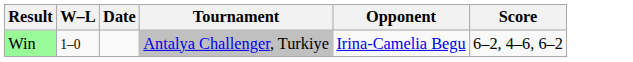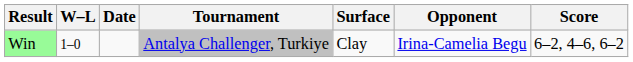 <table class="sortable wikitable">
 <tr>
 <th>Result</th>
 <th class="unsortable">W–L</th>
 <th>Date</th>
 <th>Tournament</th>
+<th>Surface</th>
 <th>Opponent</th>
 <th class="unsortable">Score</th>
 </tr>
 <tr>
 <td bgcolor=98fb98>Win</td>
 <td><small>1–0</small></td>
 <td><a href='#'></a></td>
 <td bgcolor=silver><a href='#'>Antalya Challenger</a>, Turkiye</td>
+<td>Clay</td>
 <td> <a href='#'>Irina-Camelia Begu</a></td>
 <td>6–2, 4–6, 6–2</td>
 </tr>
 </table>
